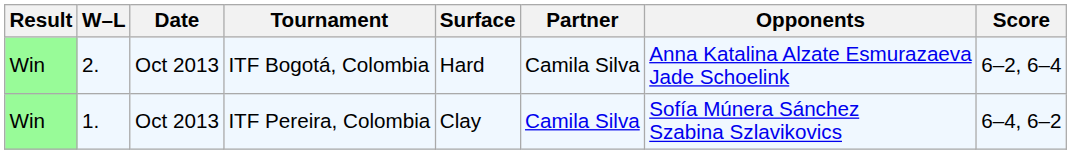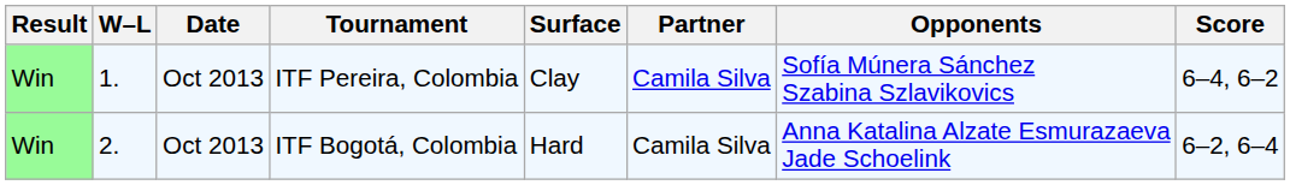 <table class="sortable wikitable">
 <tr>
 <th>Result</th>
 <th class="unsortable">W–L</th>
 <th>Date</th>
 <th>Tournament</th>
 <th>Surface</th>
 <th>Partner</th>
 <th>Opponents</th>
 <th class="unsortable">Score</th>
 </tr>
 <tr style="background:#f0f8ff;">
 <td style="background:#98fb98;">Win</td>
+<td>1.</td>
+<td>Oct 2013</td>
+<td>ITF Pereira, Colombia</td>
+<td>Clay</td>
+<td> <a href='#'>Camila Silva</a></td>
+<td> <a href='#'>Sofía Múnera Sánchez</a> <br>  <a href='#'>Szabina Szlavikovics</a></td>
+<td>6–4, 6–2</td>
+</tr>
+<tr style="background:#f0f8ff;">
+<td style="background:#98fb98;">Win</td>
 <td>2.</td>
 <td>Oct 2013</td>
 <td>ITF Bogotá, Colombia</td>
 <td>Hard</td>
 <td> Camila Silva</td>
 <td> <a href='#'>Anna Katalina Alzate Esmurazaeva</a> <br>  <a href='#'>Jade Schoelink</a></td>
 <td>6–2, 6–4</td>
 </tr>
-<tr style="background:#f0f8ff;">
-<td style="background:#98fb98;">Win</td>
-<td>1.</td>
-<td>Oct 2013</td>
-<td>ITF Pereira, Colombia</td>
-<td>Clay</td>
-<td> <a href='#'>Camila Silva</a></td>
-<td> <a href='#'>Sofía Múnera Sánchez</a> <br>  <a href='#'>Szabina Szlavikovics</a></td>
-<td>6–4, 6–2</td>
-</tr>
 </table>
